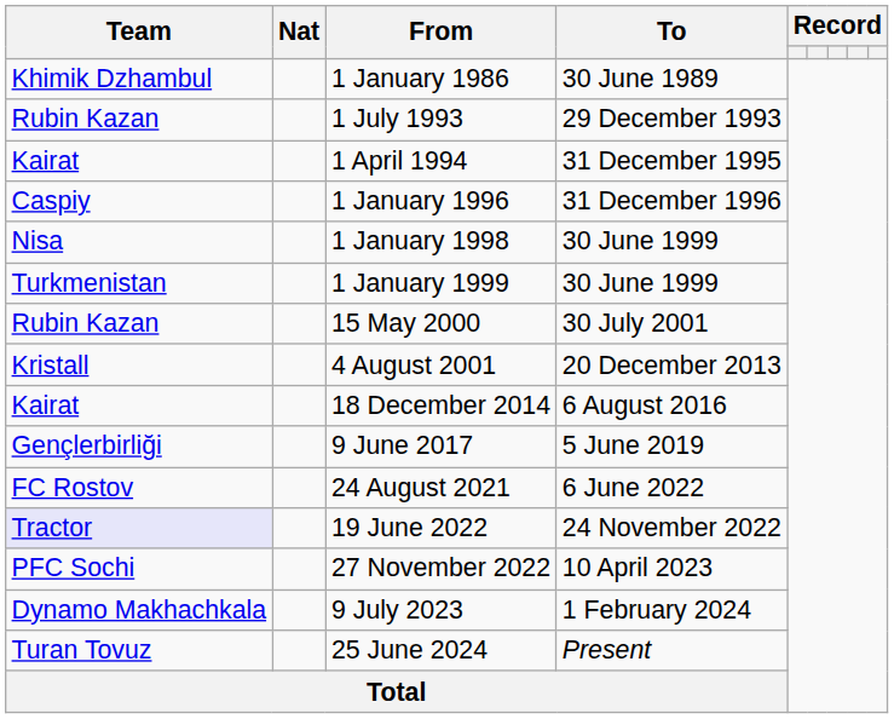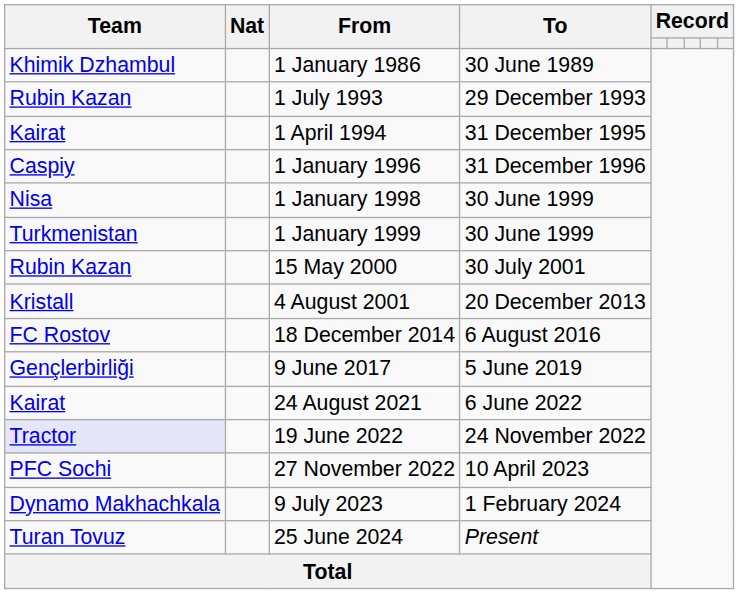 <table class="wikitable" style="text-align: center">
 <tr>
 <th rowspan="2">Team</th>
 <th rowspan="2">Nat</th>
 <th rowspan="2">From</th>
 <th rowspan="2">To</th>
 <th colspan="8">Record</th>
 </tr>
 <tr>
 <th></th>
 <th></th>
 <th></th>
 <th></th>
 <th></th>
 </tr>
 <tr>
 <td align=left><a href='#'>Khimik Dzhambul</a></td>
 <td></td>
 <td align="left">1 January 1986</td>
 <td align="left">30 June 1989<br></td>
 </tr>
 <tr>
 <td align=left><a href='#'>Rubin Kazan</a></td>
 <td></td>
 <td align="left">1 July 1993</td>
 <td align="left">29 December 1993<br></td>
 </tr>
 <tr>
 <td align=left><a href='#'>Kairat</a></td>
 <td></td>
 <td align="left">1 April 1994</td>
 <td align="left">31 December 1995<br></td>
 </tr>
 <tr>
 <td align=left><a href='#'>Caspiy</a></td>
 <td></td>
 <td align="left">1 January 1996</td>
 <td align="left">31 December 1996<br></td>
 </tr>
 <tr>
 <td align=left><a href='#'>Nisa</a></td>
 <td></td>
 <td align="left">1 January 1998</td>
 <td align="left">30 June 1999<br></td>
 </tr>
 <tr>
 <td align=left><a href='#'>Turkmenistan</a></td>
 <td></td>
 <td align="left">1 January 1999</td>
 <td align="left">30 June 1999<br></td>
 </tr>
 <tr>
 <td align=left><a href='#'>Rubin Kazan</a></td>
 <td></td>
 <td align="left">15 May 2000</td>
 <td align="left">30 July 2001<br></td>
 </tr>
 <tr>
 <td align=left><a href='#'>Kristall</a></td>
 <td></td>
 <td align="left">4 August 2001</td>
 <td align="left">20 December 2013<br></td>
 </tr>
 <tr>
-<td align=left><a href='#'>Kairat</a></td>
+<td align=left><a href='#'>FC Rostov</a></td>
 <td></td>
 <td align="left">18 December 2014</td>
 <td align="left">6 August 2016<br></td>
 </tr>
 <tr>
 <td align=left><a href='#'>Gençlerbirliği</a></td>
 <td></td>
 <td align="left">9 June 2017</td>
 <td align="left">5 June 2019<br></td>
 </tr>
 <tr>
-<td align=left><a href='#'>FC Rostov</a></td>
+<td align=left><a href='#'>Kairat</a></td>
 <td></td>
 <td align="left">24 August 2021</td>
 <td align="left">6 June 2022<br></td>
 </tr>
 <tr>
 <td align=left style="background: lavender;"><a href='#'>Tractor</a></td>
 <td></td>
 <td align="left">19 June 2022</td>
 <td align="left">24 November 2022<br></td>
 </tr>
 <tr>
 <td align=left><a href='#'>PFC Sochi</a></td>
 <td></td>
 <td align="left">27 November 2022</td>
 <td align="left">10 April 2023<br></td>
 </tr>
 <tr>
 <td align=left><a href='#'>Dynamo Makhachkala</a></td>
 <td></td>
 <td align="left">9 July 2023</td>
 <td align="left">1 February 2024<br></td>
 </tr>
 <tr>
 <td align=left><a href='#'>Turan Tovuz</a></td>
 <td></td>
 <td align="left">25 June 2024</td>
 <td align="left"><em>Present</em><br></td>
 </tr>
 <tr>
 <th colspan="4" align="center" valign=middle>Total<br></th>
 </tr>
 </table>
